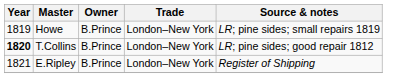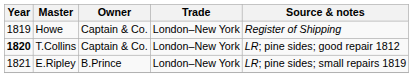 <table class=" wikitable">
 <tr>
 <th>Year</th>
 <th>Master</th>
 <th>Owner</th>
 <th>Trade</th>
 <th>Source & notes</th>
 </tr>
 <tr>
 <td>1819</td>
 <td>Howe</td>
-<td>B.Prince</td>
+<td>Captain & Co.</td>
 <td>London–New York</td>
-<td><em>LR</em>; pine sides; small repairs 1819</td>
+<td><em>Register of Shipping</em></td>
 </tr>
 <tr>
 <td><strong>1820</strong></td>
 <td>T.Collins<br></td>
-<td>B.Prince</td>
+<td>Captain & Co.</td>
 <td>London–New York</td>
 <td><em>LR</em>; pine sides; good repair 1812</td>
 </tr>
 <tr>
 <td>1821</td>
 <td>E.Ripley</td>
 <td>B.Prince</td>
 <td>London–New York</td>
-<td><em>Register of Shipping</em></td>
+<td><em>LR</em>; pine sides; small repairs 1819</td>
 </tr>
 <tr>
 </tr>
 </table>
